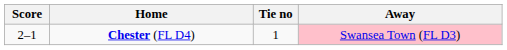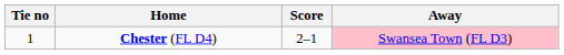 <table class="wikitable" style="text-align:center">
 <tr>
+<th width=50>Tie no</th>
+<th width=250>Home</th>
 <th width=50>Score</th>
-<th width=250>Home</th>
-<th width=50>Tie no</th>
 <th width=250>Away</th>
 </tr>
 <tr>
+<td>1</td>
+<td><strong><a href='#'>Chester</a></strong> (<a href='#'>FL D4</a>)</td>
 <td>2–1</td>
-<td><strong><a href='#'>Chester</a></strong> (<a href='#'>FL D4</a>)</td>
-<td>1</td>
 <td style="background: pink;"><a href='#'>Swansea Town</a> (<a href='#'>FL D3</a>)</td>
 </tr>
 </table>
